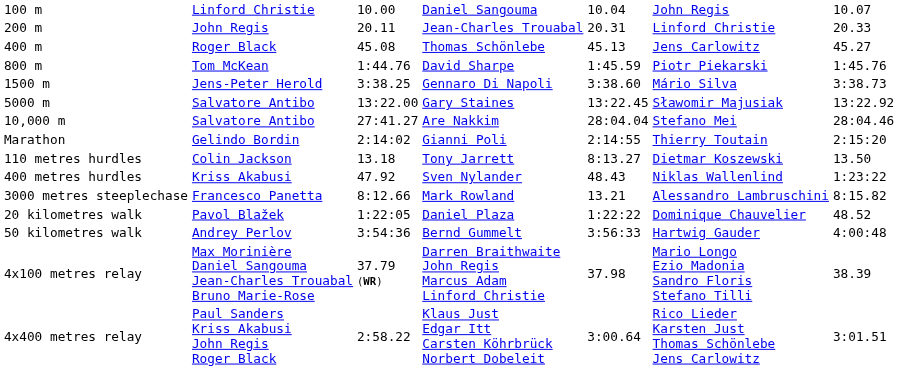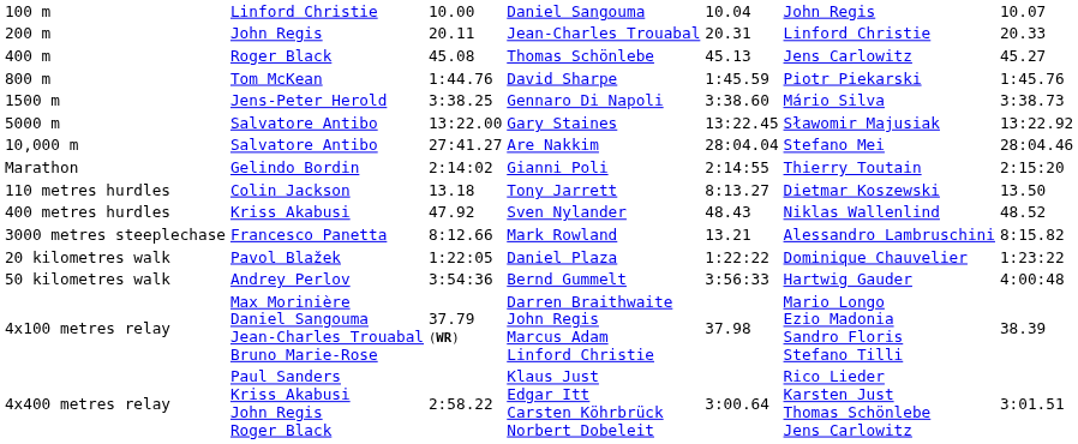 <table>
 <tr>
 <td>100 m<br></td>
 <td><a href='#'>Linford Christie</a><br> </td>
 <td>10.00</td>
 <td><a href='#'>Daniel Sangouma</a><br> </td>
 <td>10.04</td>
 <td><a href='#'>John Regis</a><br> </td>
 <td>10.07</td>
 </tr>
 <tr>
 <td>200 m<br></td>
 <td><a href='#'>John Regis</a><br></td>
 <td>20.11</td>
 <td><a href='#'>Jean-Charles Trouabal</a><br></td>
 <td>20.31</td>
 <td><a href='#'>Linford Christie</a><br></td>
 <td>20.33</td>
 </tr>
 <tr>
 <td>400 m<br></td>
 <td><a href='#'>Roger Black</a><br></td>
 <td>45.08</td>
 <td><a href='#'>Thomas Schönlebe</a><br></td>
 <td>45.13</td>
 <td><a href='#'>Jens Carlowitz</a><br></td>
 <td>45.27</td>
 </tr>
 <tr>
 <td>800 m<br></td>
 <td><a href='#'>Tom McKean</a><br></td>
 <td>1:44.76</td>
 <td><a href='#'>David Sharpe</a><br></td>
 <td>1:45.59</td>
 <td><a href='#'>Piotr Piekarski</a><br></td>
 <td>1:45.76</td>
 </tr>
 <tr>
 <td>1500 m<br></td>
 <td><a href='#'>Jens-Peter Herold</a><br></td>
 <td>3:38.25</td>
 <td><a href='#'>Gennaro Di Napoli</a><br></td>
 <td>3:38.60</td>
 <td><a href='#'>Mário Silva</a><br></td>
 <td>3:38.73</td>
 </tr>
 <tr>
 <td>5000 m<br></td>
 <td><a href='#'>Salvatore Antibo</a><br></td>
 <td>13:22.00</td>
 <td><a href='#'>Gary Staines</a><br></td>
 <td>13:22.45</td>
 <td><a href='#'>Sławomir Majusiak</a><br></td>
 <td>13:22.92</td>
 </tr>
 <tr>
 <td>10,000 m<br></td>
 <td><a href='#'>Salvatore Antibo</a><br></td>
 <td>27:41.27</td>
 <td><a href='#'>Are Nakkim</a><br></td>
 <td>28:04.04</td>
 <td><a href='#'>Stefano Mei</a><br></td>
 <td>28:04.46</td>
 </tr>
 <tr>
 <td>Marathon<br></td>
 <td><a href='#'>Gelindo Bordin</a><br></td>
 <td>2:14:02</td>
 <td><a href='#'>Gianni Poli</a><br></td>
 <td>2:14:55</td>
 <td><a href='#'>Thierry Toutain</a><br> </td>
 <td>2:15:20</td>
 </tr>
 <tr>
 <td>110 metres hurdles<br></td>
 <td><a href='#'>Colin Jackson</a><br> </td>
 <td>13.18</td>
 <td><a href='#'>Tony Jarrett</a><br></td>
 <td>8:13.27</td>
 <td><a href='#'>Dietmar Koszewski</a><br></td>
 <td>13.50</td>
 </tr>
 <tr>
 <td>400 metres hurdles<br></td>
 <td><a href='#'>Kriss Akabusi</a><br> </td>
 <td>47.92</td>
 <td><a href='#'>Sven Nylander</a><br> </td>
 <td>48.43</td>
 <td><a href='#'>Niklas Wallenlind</a><br> </td>
-<td>1:23:22</td>
+<td>48.52</td>
 </tr>
 <tr>
 <td>3000 metres steeplechase<br></td>
 <td><a href='#'>Francesco Panetta</a><br> </td>
 <td>8:12.66</td>
 <td><a href='#'>Mark Rowland</a><br> </td>
 <td>13.21</td>
 <td><a href='#'>Alessandro Lambruschini</a><br> </td>
 <td>8:15.82</td>
 </tr>
 <tr>
 <td>20 kilometres walk<br></td>
 <td><a href='#'>Pavol Blažek</a><br> </td>
 <td>1:22:05</td>
 <td><a href='#'>Daniel Plaza</a><br> </td>
 <td>1:22:22</td>
 <td><a href='#'>Dominique Chauvelier</a><br></td>
-<td>48.52</td>
+<td>1:23:22</td>
 </tr>
 <tr>
 <td>50 kilometres walk<br></td>
 <td><a href='#'>Andrey Perlov</a><br> </td>
 <td>3:54:36</td>
 <td><a href='#'>Bernd Gummelt</a><br> </td>
 <td>3:56:33</td>
 <td><a href='#'>Hartwig Gauder</a><br> </td>
 <td>4:00:48</td>
 </tr>
 <tr>
 <td>4x100 metres relay <br></td>
 <td><a href='#'>Max Morinière</a><br><a href='#'>Daniel Sangouma</a><br><a href='#'>Jean-Charles Trouabal</a><br><a href='#'>Bruno Marie-Rose</a><br></td>
 <td>37.79<br><small>(<strong>WR</strong>)</small></td>
 <td><a href='#'>Darren Braithwaite</a><br><a href='#'>John Regis</a><br><a href='#'>Marcus Adam</a><br><a href='#'>Linford Christie</a><br></td>
 <td>37.98</td>
 <td><a href='#'>Mario Longo</a><br><a href='#'>Ezio Madonia</a><br><a href='#'>Sandro Floris</a><br><a href='#'>Stefano Tilli</a><br></td>
 <td>38.39</td>
 </tr>
 <tr>
 <td>4x400 metres relay<br></td>
 <td><a href='#'>Paul Sanders</a><br><a href='#'>Kriss Akabusi</a><br><a href='#'>John Regis</a><br><a href='#'>Roger Black</a> <br></td>
 <td>2:58.22</td>
 <td><a href='#'>Klaus Just</a><br><a href='#'>Edgar Itt</a><br><a href='#'>Carsten Köhrbrück</a><br><a href='#'>Norbert Dobeleit</a> <br></td>
 <td>3:00.64</td>
 <td><a href='#'>Rico Lieder</a><br><a href='#'>Karsten Just</a><br><a href='#'>Thomas Schönlebe</a><br><a href='#'>Jens Carlowitz</a> <br></td>
 <td>3:01.51</td>
 </tr>
 </table>
